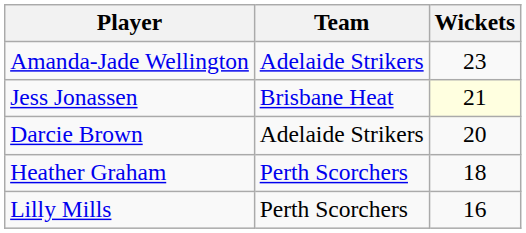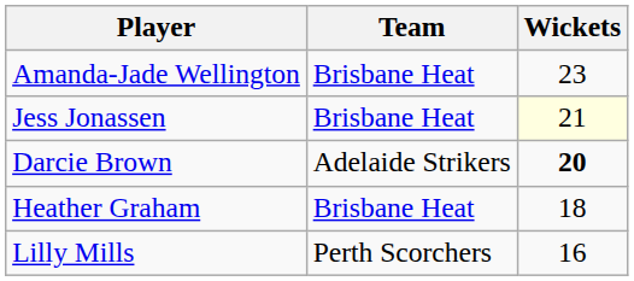 <table class="wikitable" style="text-align: center;">
 <tr>
 <th>Player</th>
 <th>Team</th>
 <th>Wickets</th>
 </tr>
 <tr>
 <td style="text-align:left"><a href='#'>Amanda-Jade Wellington</a></td>
-<td style="text-align:left"><a href='#'>Adelaide Strikers</a></td>
+<td style="text-align:left"><a href='#'>Brisbane Heat</a></td>
 <td>23</td>
 </tr>
 <tr>
 <td style="text-align:left"><a href='#'>Jess Jonassen</a></td>
 <td style="text-align:left"><a href='#'>Brisbane Heat</a></td>
 <td style="background: lightyellow;">21</td>
 </tr>
 <tr>
 <td style="text-align:left"><a href='#'>Darcie Brown</a></td>
 <td style="text-align:left">Adelaide Strikers</td>
-<td>20</td>
+<td><strong>20</strong></td>
 </tr>
 <tr>
 <td style="text-align:left"><a href='#'>Heather Graham</a></td>
-<td style="text-align:left"><a href='#'>Perth Scorchers</a></td>
+<td style="text-align:left"><a href='#'>Brisbane Heat</a></td>
 <td>18</td>
 </tr>
 <tr>
 <td style="text-align:left"><a href='#'>Lilly Mills</a></td>
 <td style="text-align:left">Perth Scorchers</td>
 <td>16</td>
 </tr>
 </table>
